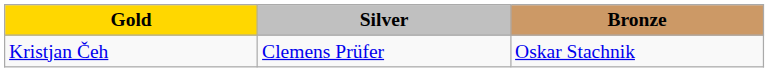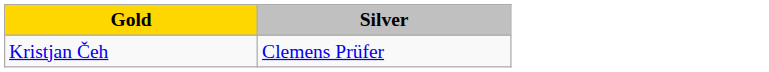 <table class="wikitable" style="text-align:left">
 <tr align="center">
 <td width=200 bgcolor=gold><strong>Gold</strong></td>
 <td width=200 bgcolor=silver><strong>Silver</strong></td>
-<td width=200 bgcolor=CC9966><strong>Bronze</strong></td>
 </tr>
 <tr>
 <td><a href='#'>Kristjan Čeh</a><br></td>
 <td><a href='#'>Clemens Prüfer</a><br></td>
-<td><a href='#'>Oskar Stachnik</a><br></td>
 </tr>
 </table>
